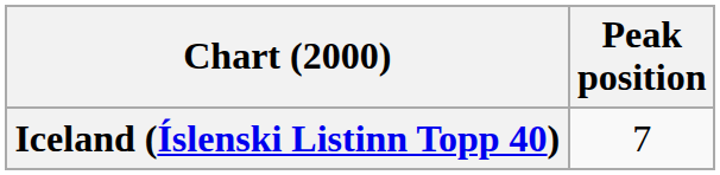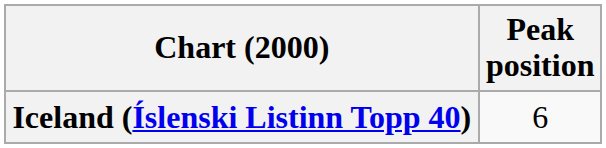 <table class="wikitable plainrowheaders sortable" style="text-align:center">
 <tr>
 <th scope="col">Chart (2000)</th>
 <th scope="col">Peak<br>position</th>
 </tr>
 <tr>
 </tr>
 <tr>
 <th scope="row">Iceland (<a href='#'>Íslenski Listinn Topp 40</a>)</th>
-<td>7</td>
+<td>6</td>
 </tr>
 <tr>
 </tr>
 <tr>
 </tr>
 <tr>
 </tr>
 <tr>
 </tr>
 <tr>
 </tr>
 <tr>
 </tr>
 </table>
